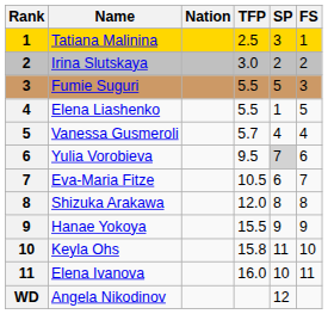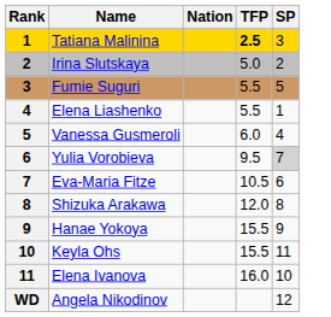 <table class="wikitable">
 <tr>
 <th>Rank</th>
 <th>Name</th>
 <th>Nation</th>
 <th>TFP</th>
 <th>SP</th>
-<th>FS</th>
 </tr>
 <tr bgcolor="gold">
 <td align="center"><strong>1</strong></td>
 <td><a href='#'>Tatiana Malinina</a></td>
 <td></td>
-<td>2.5</td>
+<td><strong>2.5</strong></td>
 <td>3</td>
-<td>1</td>
 </tr>
 <tr bgcolor="silver">
 <td align="center"><strong>2</strong></td>
 <td><a href='#'>Irina Slutskaya</a></td>
 <td></td>
-<td>3.0</td>
-<td>2</td>
+<td>5.0</td>
 <td>2</td>
 </tr>
 <tr bgcolor="cc9966">
 <td align="center"><strong>3</strong></td>
 <td><a href='#'>Fumie Suguri</a></td>
 <td></td>
 <td>5.5</td>
 <td>5</td>
-<td>3</td>
 </tr>
 <tr>
 <th>4</th>
 <td><a href='#'>Elena Liashenko</a></td>
 <td></td>
 <td>5.5</td>
 <td>1</td>
-<td>5</td>
 </tr>
 <tr>
 <th>5</th>
 <td><a href='#'>Vanessa Gusmeroli</a></td>
 <td></td>
-<td>5.7</td>
-<td>4</td>
+<td>6.0</td>
 <td>4</td>
 </tr>
 <tr>
 <th>6</th>
 <td><a href='#'>Yulia Vorobieva</a></td>
 <td></td>
 <td>9.5</td>
 <td style="background: lightgrey;">7</td>
-<td>6</td>
 </tr>
 <tr>
 <th>7</th>
 <td><a href='#'>Eva-Maria Fitze</a></td>
 <td></td>
 <td>10.5</td>
 <td>6</td>
-<td>7</td>
 </tr>
 <tr>
 <th>8</th>
 <td><a href='#'>Shizuka Arakawa</a></td>
 <td></td>
 <td>12.0</td>
-<td>8</td>
 <td>8</td>
 </tr>
 <tr>
 <th>9</th>
 <td><a href='#'>Hanae Yokoya</a></td>
 <td></td>
 <td>15.5</td>
 <td>9</td>
-<td>9</td>
 </tr>
 <tr>
 <th>10</th>
 <td><a href='#'>Keyla Ohs</a></td>
 <td></td>
-<td>15.8</td>
+<td>15.5</td>
 <td>11</td>
-<td>10</td>
 </tr>
 <tr>
 <th>11</th>
 <td><a href='#'>Elena Ivanova</a></td>
 <td></td>
 <td>16.0</td>
 <td>10</td>
-<td>11</td>
 </tr>
 <tr>
 <th>WD</th>
 <td><a href='#'>Angela Nikodinov</a></td>
 <td></td>
 <td></td>
 <td>12</td>
-<td></td>
 </tr>
 </table>
